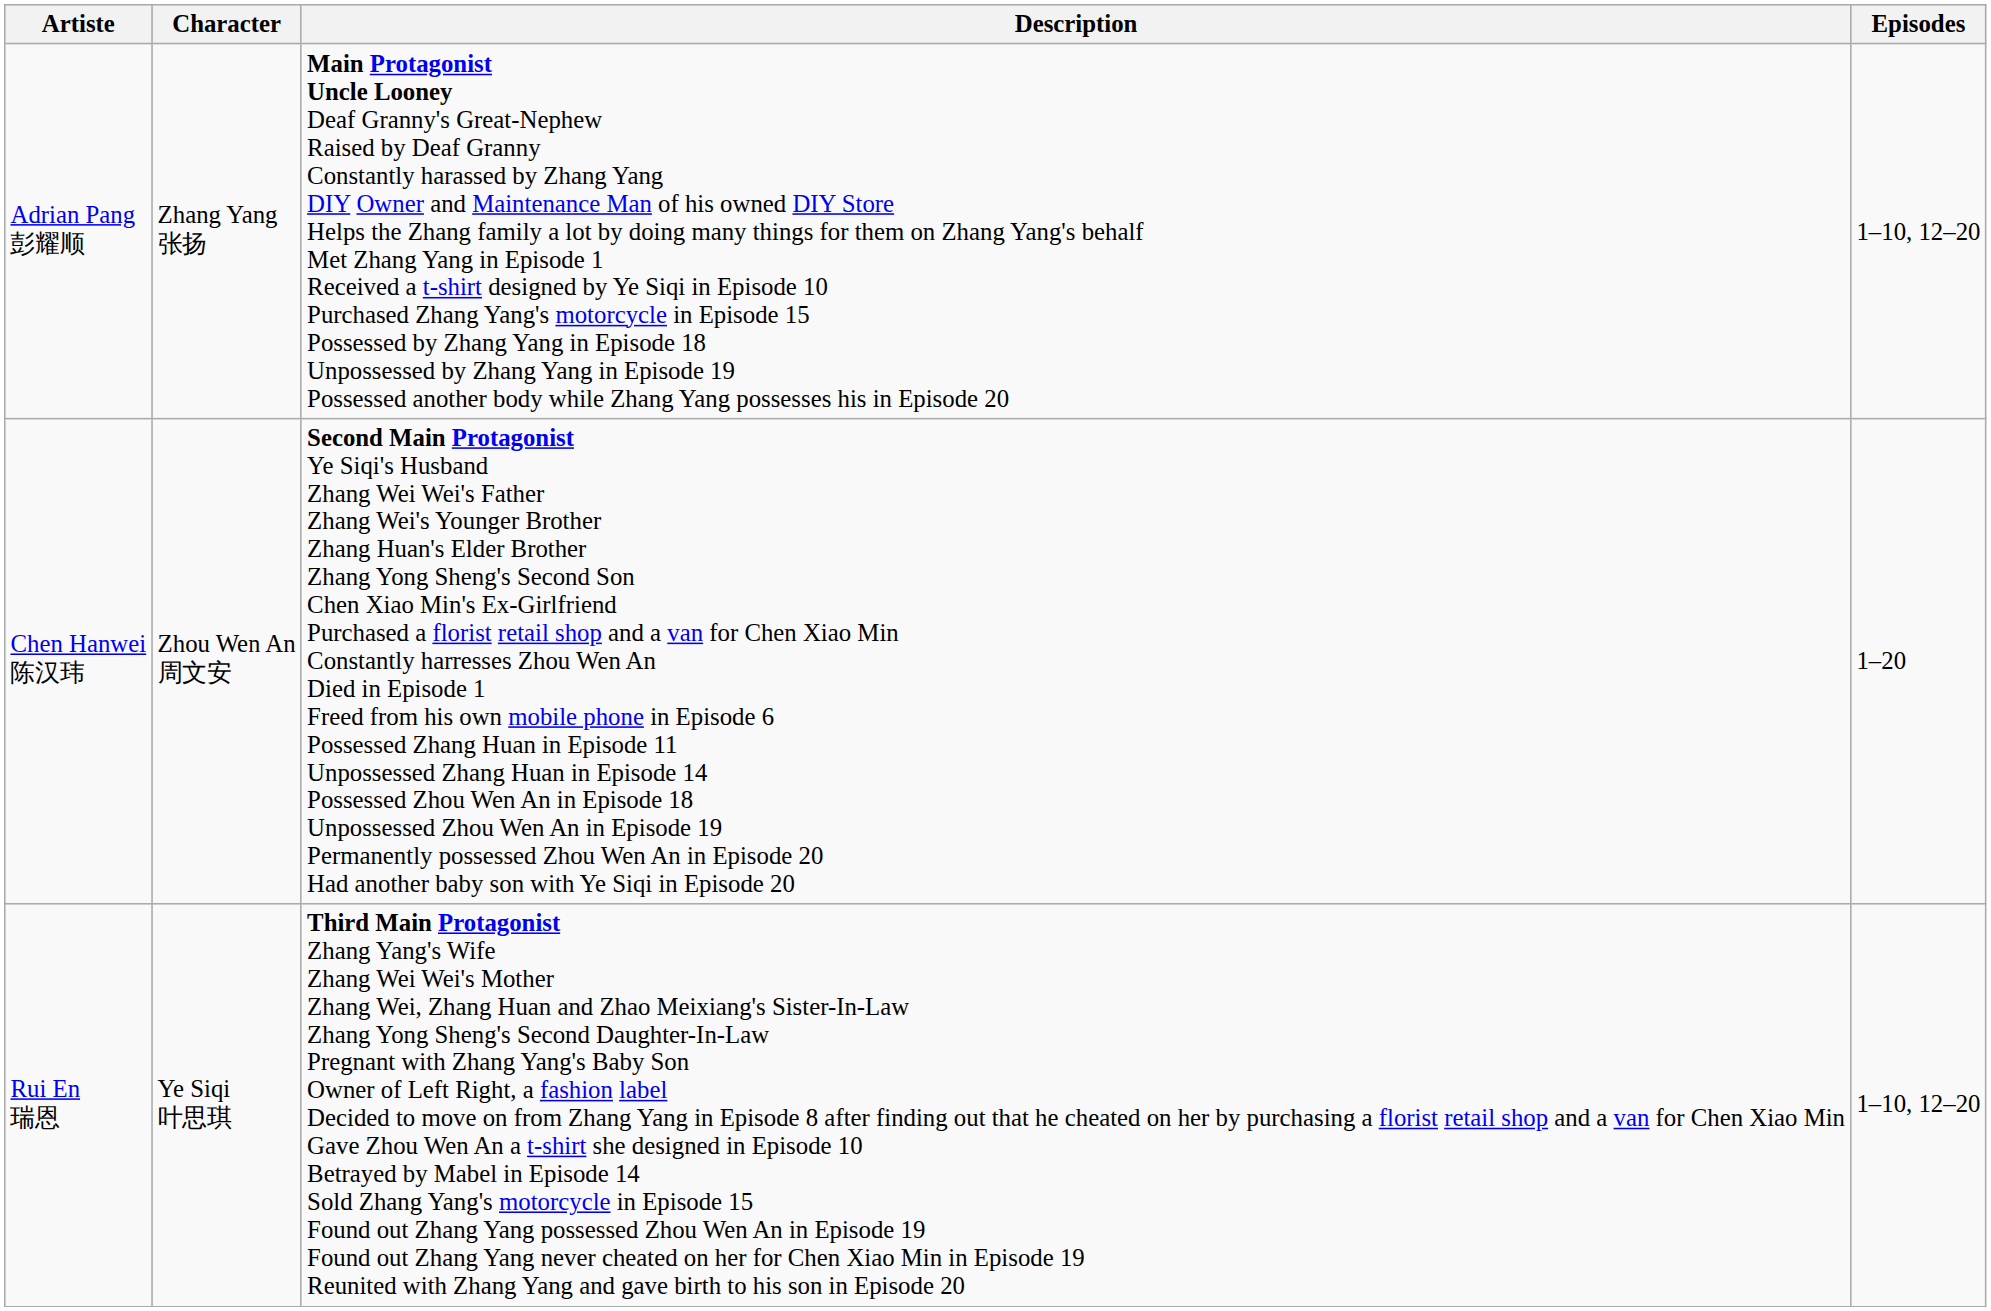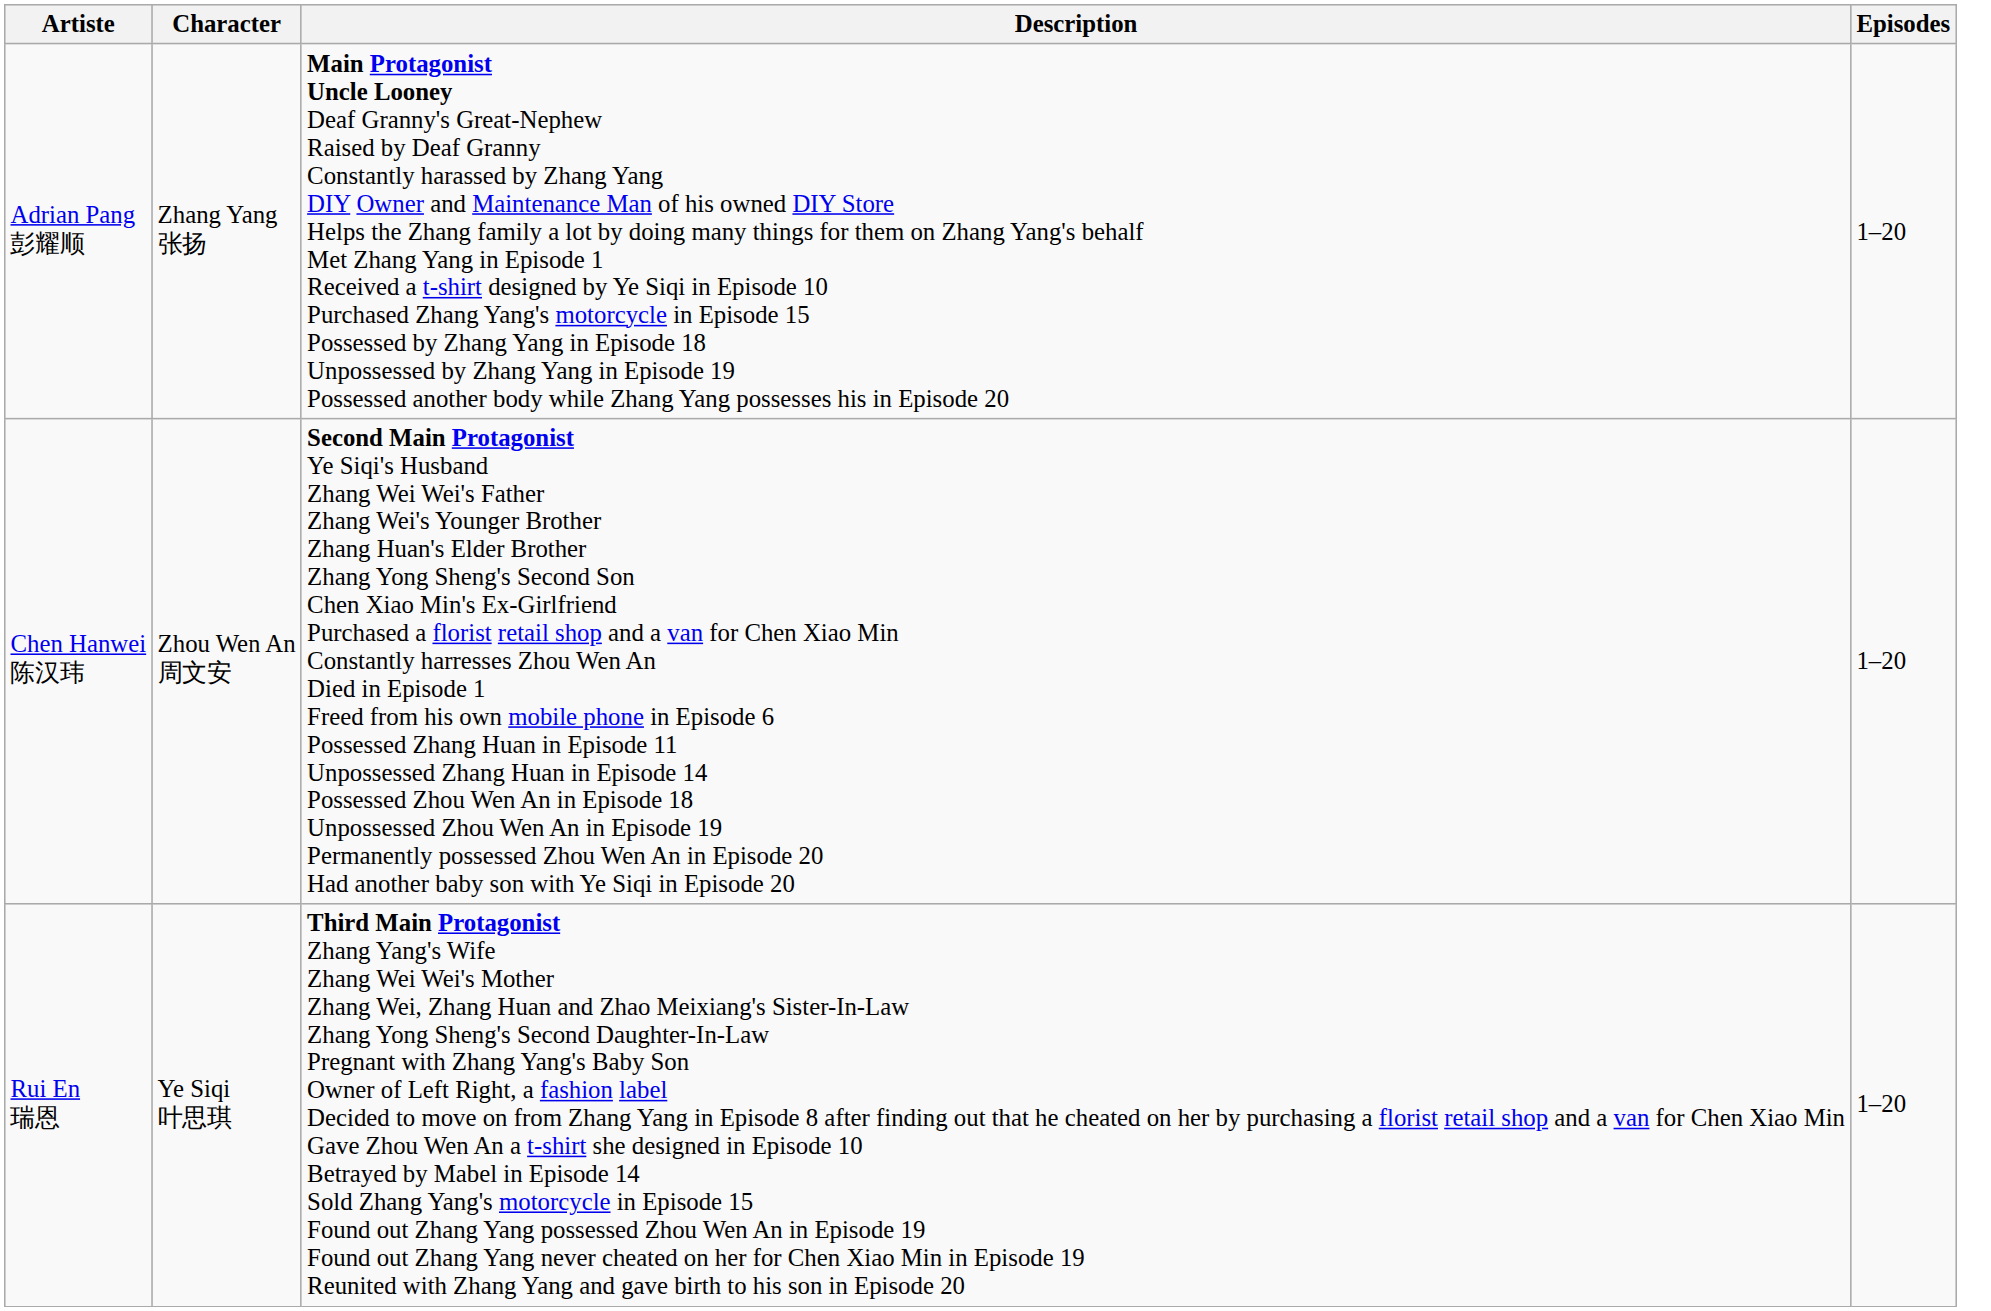 <table class="wikitable">
 <tr>
 <th>Artiste</th>
 <th>Character</th>
 <th>Description</th>
 <th>Episodes</th>
 </tr>
 <tr>
 <td><a href='#'>Adrian Pang</a><br>彭耀顺</td>
 <td>Zhang Yang<br>张扬</td>
 <td><strong>Main <a href='#'>Protagonist</a></strong><br><strong>Uncle Looney</strong><br>Deaf Granny's Great-Nephew<br>Raised by Deaf Granny<br>Constantly harassed by Zhang Yang<br><a href='#'>DIY</a> <a href='#'>Owner</a> and <a href='#'>Maintenance Man</a> of his owned <a href='#'>DIY Store</a><br>Helps the Zhang family a lot by doing many things for them on Zhang Yang's behalf<br>Met Zhang Yang in Episode 1<br>Received a <a href='#'>t-shirt</a> designed by Ye Siqi in Episode 10<br>Purchased Zhang Yang's <a href='#'>motorcycle</a> in Episode 15<br>Possessed by Zhang Yang in Episode 18<br>Unpossessed by Zhang Yang in Episode 19<br>Possessed another body while Zhang Yang possesses his in Episode 20</td>
-<td>1–10, 12–20</td>
+<td>1–20</td>
 </tr>
 <tr>
 <td><a href='#'>Chen Hanwei</a><br>陈汉玮</td>
 <td>Zhou Wen An<br>周文安</td>
 <td><strong>Second Main <a href='#'>Protagonist</a></strong><br>Ye Siqi's Husband<br>Zhang Wei Wei's Father<br>Zhang Wei's Younger Brother<br>Zhang Huan's Elder Brother<br>Zhang Yong Sheng's Second Son<br>Chen Xiao Min's Ex-Girlfriend<br>Purchased a <a href='#'>florist</a> <a href='#'>retail shop</a> and a <a href='#'>van</a> for Chen Xiao Min<br>Constantly harresses Zhou Wen An<br>Died in Episode 1<br>Freed from his own <a href='#'>mobile phone</a> in Episode 6<br>Possessed Zhang Huan in Episode 11<br>Unpossessed Zhang Huan in Episode 14<br>Possessed Zhou Wen An in Episode 18<br>Unpossessed Zhou Wen An in Episode 19<br>Permanently possessed Zhou Wen An in Episode 20<br>Had another baby son with Ye Siqi in Episode 20</td>
 <td>1–20</td>
 </tr>
 <tr>
 <td><a href='#'>Rui En</a><br>瑞恩</td>
 <td>Ye Siqi<br>叶思琪</td>
 <td><strong>Third Main <a href='#'>Protagonist</a></strong><br>Zhang Yang's Wife<br>Zhang Wei Wei's Mother<br>Zhang Wei, Zhang Huan and Zhao Meixiang's Sister-In-Law<br>Zhang Yong Sheng's Second Daughter-In-Law<br>Pregnant with Zhang Yang's Baby Son<br>Owner of Left Right, a <a href='#'>fashion</a> <a href='#'>label</a><br>Decided to move on from Zhang Yang in Episode 8 after finding out that he cheated on her by purchasing a <a href='#'>florist</a> <a href='#'>retail shop</a> and a <a href='#'>van</a> for Chen Xiao Min<br>Gave Zhou Wen An a <a href='#'>t-shirt</a> she designed in Episode 10<br>Betrayed by Mabel in Episode 14<br>Sold Zhang Yang's <a href='#'>motorcycle</a> in Episode 15<br>Found out Zhang Yang possessed Zhou Wen An in Episode 19<br>Found out Zhang Yang never cheated on her for Chen Xiao Min in Episode 19<br>Reunited with Zhang Yang and gave birth to his son in Episode 20</td>
-<td>1–10, 12–20</td>
+<td>1–20</td>
 </tr>
 </table>
